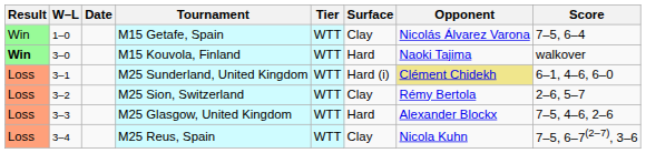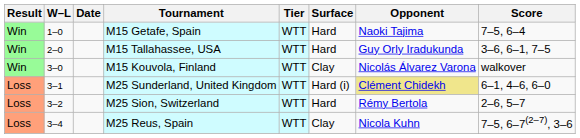 <table class="sortable wikitable">
 <tr>
 <th>Result</th>
 <th class="unsortable">W–L</th>
 <th>Date</th>
 <th>Tournament</th>
 <th>Tier</th>
 <th>Surface</th>
 <th>Opponent</th>
 <th class="unsortable">Score</th>
 </tr>
 <tr>
 <td bgcolor=98FB98>Win</td>
 <td><small>1–0</small></td>
 <td></td>
 <td style="background:#cffcff;">M15 Getafe, Spain</td>
 <td style="background:#cffcff;">WTT</td>
-<td>Clay</td>
-<td> <a href='#'>Nicolás Álvarez Varona</a></td>
+<td>Hard</td>
+<td> <a href='#'>Naoki Tajima</a></td>
 <td>7–5, 6–4</td>
 </tr>
 <tr>
-<td bgcolor=98FB98><strong>Win</strong></td>
+<td bgcolor=98FB98>Win</td>
+<td><small>2–0</small></td>
+<td></td>
+<td style="background:#cffcff;">M15 Tallahassee, USA</td>
+<td style="background:#cffcff;">WTT</td>
+<td>Hard</td>
+<td> <a href='#'>Guy Orly Iradukunda</a></td>
+<td>3–6, 6–1, 7–5</td>
+</tr>
+<tr>
+<td bgcolor=98FB98>Win</td>
 <td><small>3–0</small></td>
 <td></td>
 <td style="background:#cffcff;">M15 Kouvola, Finland</td>
 <td style="background:#cffcff;">WTT</td>
-<td>Hard</td>
-<td> <a href='#'>Naoki Tajima</a></td>
+<td>Clay</td>
+<td> <a href='#'>Nicolás Álvarez Varona</a></td>
 <td>walkover</td>
 </tr>
 <tr>
 <td bgcolor=FFA07A>Loss</td>
 <td><small>3–1</small></td>
 <td></td>
 <td style="background:#cffcff;">M25 Sunderland, United Kingdom</td>
 <td style="background:#cffcff;">WTT</td>
 <td>Hard (i)</td>
 <td style="background: khaki;"> <a href='#'>Clément Chidekh</a></td>
 <td>6–1, 4–6, 6–0</td>
 </tr>
 <tr>
 <td bgcolor=FFA07A>Loss</td>
 <td><small>3–2</small></td>
 <td></td>
 <td style="background:#cffcff;">M25 Sion, Switzerland</td>
 <td style="background:#cffcff;">WTT</td>
-<td>Clay</td>
+<td>Hard</td>
 <td> <a href='#'>Rémy Bertola</a></td>
 <td>2–6, 5–7</td>
-</tr>
-<tr>
-<td bgcolor=FFA07A>Loss</td>
-<td><small>3–3</small></td>
-<td></td>
-<td style="background:#cffcff;">M25 Glasgow, United Kingdom</td>
-<td style="background:#cffcff;">WTT</td>
-<td>Hard</td>
-<td> <a href='#'>Alexander Blockx</a></td>
-<td>7–5, 4–6, 2–6</td>
 </tr>
 <tr>
 <td bgcolor=FFA07A>Loss</td>
 <td><small>3–4</small></td>
 <td></td>
 <td style="background:#cffcff;">M25 Reus, Spain</td>
 <td style="background:#cffcff;">WTT</td>
 <td>Clay</td>
 <td> <a href='#'>Nicola Kuhn</a></td>
 <td>7–5, 6–7<sup>(2–7)</sup>, 3–6</td>
 </tr>
 </table>
